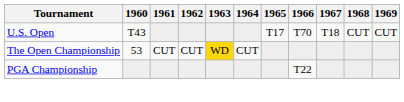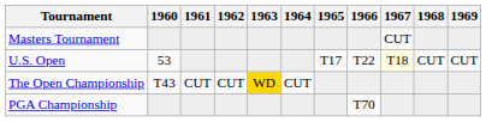 <table class="wikitable" style="font-size:95%;text-align:center;">
 <tr>
 <th>Tournament</th>
 <th>1960</th>
 <th>1961</th>
 <th>1962</th>
 <th>1963</th>
 <th>1964</th>
 <th>1965</th>
 <th>1966</th>
 <th>1967</th>
 <th>1968</th>
 <th>1969</th>
 </tr>
 <tr>
+<td align=left><a href='#'>Masters Tournament</a></td>
+<td style="background:#eeeeee;"></td>
+<td style="background:#eeeeee;"></td>
+<td style="background:#eeeeee;"></td>
+<td style="background:#eeeeee;"></td>
+<td style="background:#eeeeee;"></td>
+<td style="background:#eeeeee;"></td>
+<td style="background:#eeeeee;"></td>
+<td>CUT</td>
+<td style="background:#eeeeee;"></td>
+<td style="background:#eeeeee;"></td>
+</tr>
+<tr>
 <td align=left><a href='#'>U.S. Open</a></td>
-<td>T43</td>
+<td>53</td>
 <td style="background:#eeeeee;"></td>
 <td style="background:#eeeeee;"></td>
 <td style="background:#eeeeee;"></td>
 <td style="background:#eeeeee;"></td>
 <td>T17</td>
-<td>T70</td>
-<td>T18</td>
+<td>T22</td>
+<td style="background: lightyellow;">T18</td>
 <td>CUT</td>
 <td>CUT</td>
 </tr>
 <tr>
 <td align=left><a href='#'>The Open Championship</a></td>
-<td>53</td>
+<td>T43</td>
 <td>CUT</td>
 <td>CUT</td>
 <td style="background: gold;">WD</td>
 <td>CUT</td>
 <td style="background:#eeeeee;"></td>
 <td style="background:#eeeeee;"></td>
 <td style="background:#eeeeee;"></td>
 <td style="background:#eeeeee;"></td>
 <td style="background:#eeeeee;"></td>
 </tr>
 <tr>
 <td align=left><a href='#'>PGA Championship</a></td>
 <td style="background:#eeeeee;"></td>
 <td style="background:#eeeeee;"></td>
 <td style="background:#eeeeee;"></td>
 <td style="background:#eeeeee;"></td>
 <td style="background:#eeeeee;"></td>
 <td style="background:#eeeeee;"></td>
-<td>T22</td>
+<td>T70</td>
 <td style="background:#eeeeee;"></td>
 <td style="background:#eeeeee;"></td>
 <td style="background:#eeeeee;"></td>
 </tr>
 </table>
